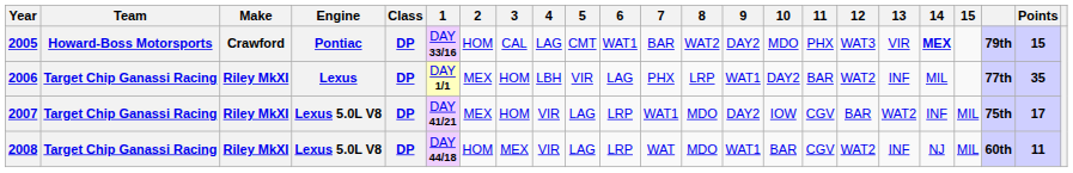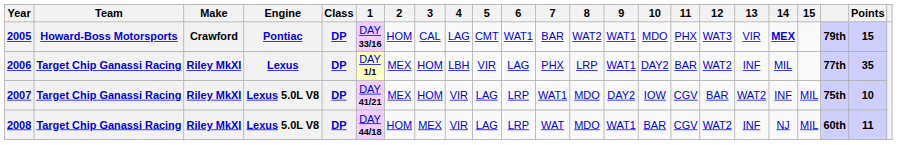 <table class="wikitable" style="text-align:center; font-size:90%">
 <tr>
 <th scope="col">Year</th>
 <th scope="col">Team</th>
 <th scope="col">Make</th>
 <th scope="col">Engine</th>
 <th scope="col">Class</th>
 <th scope="col">1</th>
 <th scope="col">2</th>
 <th scope="col">3</th>
 <th scope="col">4</th>
 <th scope="col">5</th>
 <th scope="col">6</th>
 <th scope="col">7</th>
 <th scope="col">8</th>
 <th scope="col">9</th>
 <th scope="col">10</th>
 <th scope="col">11</th>
 <th scope="col">12</th>
 <th scope="col">13</th>
 <th scope="col">14</th>
 <th scope="col">15</th>
 <th scope="col"></th>
 <th scope="col">Points</th>
 <th scope="col"></th>
 </tr>
 <tr>
 <th><a href='#'>2005</a></th>
 <th><a href='#'>Howard-Boss Motorsports</a></th>
 <th>Crawford</th>
 <th><a href='#'>Pontiac</a></th>
 <th><a href='#'>DP</a></th>
 <td style="background:#EFCFFF;"><a href='#'>DAY</a> <br><small><strong>33/16</strong></small></td>
 <td><a href='#'>HOM</a></td>
 <td><a href='#'>CAL</a></td>
 <td><a href='#'>LAG</a></td>
 <td><a href='#'>CMT</a></td>
 <td><a href='#'>WAT1</a></td>
 <td><a href='#'>BAR</a></td>
 <td><a href='#'>WAT2</a></td>
-<td><a href='#'>DAY2</a></td>
+<td><a href='#'>WAT1</a></td>
 <td><a href='#'>MDO</a></td>
 <td><a href='#'>PHX</a></td>
 <td><a href='#'>WAT3</a></td>
 <td><a href='#'>VIR</a></td>
 <td><strong><a href='#'>MEX</a></strong></td>
 <td></td>
 <td style="background:#cfcfff; text-align:center;"><strong>79th</strong></td>
 <td style="background:#cfcfff; text-align:center;"><strong>15</strong></td>
 <th rowspan="4" scope="row"></th>
 </tr>
 <tr>
 <th><a href='#'>2006</a></th>
 <th><a href='#'>Target Chip Ganassi Racing</a></th>
 <th><a href='#'>Riley MkXI</a></th>
 <th><a href='#'>Lexus</a></th>
 <th><a href='#'>DP</a></th>
 <td style="text-align:center; background:#ffffbf;"><a href='#'>DAY</a> <br><small><strong>1/1</strong></small></td>
 <td><a href='#'>MEX</a></td>
 <td><a href='#'>HOM</a></td>
 <td><a href='#'>LBH</a></td>
 <td><a href='#'>VIR</a></td>
 <td><a href='#'>LAG</a></td>
 <td><a href='#'>PHX</a></td>
 <td><a href='#'>LRP</a></td>
 <td><a href='#'>WAT1</a></td>
 <td><a href='#'>DAY2</a></td>
 <td><a href='#'>BAR</a></td>
 <td><a href='#'>WAT2</a></td>
 <td><a href='#'>INF</a></td>
 <td><a href='#'>MIL</a></td>
 <td></td>
 <td style="background:#cfcfff; text-align:center;"><strong>77th</strong></td>
 <td style="background:#cfcfff; text-align:center;"><strong>35</strong></td>
 </tr>
 <tr>
 <th><a href='#'>2007</a></th>
 <th><a href='#'>Target Chip Ganassi Racing</a></th>
 <th><a href='#'>Riley MkXI</a></th>
 <th><a href='#'>Lexus</a> 5.0L V8</th>
 <th><a href='#'>DP</a></th>
 <td style="background:#EFCFFF;"><a href='#'>DAY</a> <br><small><strong>41/21</strong></small></td>
 <td><a href='#'>MEX</a></td>
 <td><a href='#'>HOM</a></td>
 <td><a href='#'>VIR</a></td>
 <td><a href='#'>LAG</a></td>
 <td><a href='#'>LRP</a></td>
 <td><a href='#'>WAT1</a></td>
 <td><a href='#'>MDO</a></td>
 <td><a href='#'>DAY2</a></td>
 <td><a href='#'>IOW</a></td>
 <td><a href='#'>CGV</a></td>
 <td><a href='#'>BAR</a></td>
 <td><a href='#'>WAT2</a></td>
 <td><a href='#'>INF</a></td>
 <td><a href='#'>MIL</a></td>
 <td style="background:#cfcfff; text-align:center;"><strong>75th</strong></td>
-<td style="background:#cfcfff; text-align:center;"><strong>17</strong></td>
+<td style="background:#cfcfff; text-align:center;"><strong>10</strong></td>
 </tr>
 <tr>
 <th><a href='#'>2008</a></th>
 <th><a href='#'>Target Chip Ganassi Racing</a></th>
 <th><a href='#'>Riley MkXI</a></th>
 <th><a href='#'>Lexus</a> 5.0L V8</th>
 <th><a href='#'>DP</a></th>
 <td style="background:#EFCFFF;"><a href='#'>DAY</a> <br><small><strong>44/18</strong></small></td>
 <td><a href='#'>HOM</a></td>
 <td><a href='#'>MEX</a></td>
 <td><a href='#'>VIR</a></td>
 <td><a href='#'>LAG</a></td>
 <td><a href='#'>LRP</a></td>
 <td><a href='#'>WAT</a></td>
 <td><a href='#'>MDO</a></td>
 <td><a href='#'>WAT1</a></td>
 <td><a href='#'>BAR</a></td>
 <td><a href='#'>CGV</a></td>
 <td><a href='#'>WAT2</a></td>
 <td><a href='#'>INF</a></td>
 <td><a href='#'>NJ</a></td>
 <td><a href='#'>MIL</a></td>
 <td style="background:#cfcfff; text-align:center;"><strong>60th</strong></td>
 <td style="background:#cfcfff; text-align:center;"><strong>11</strong></td>
 </tr>
 </table>
